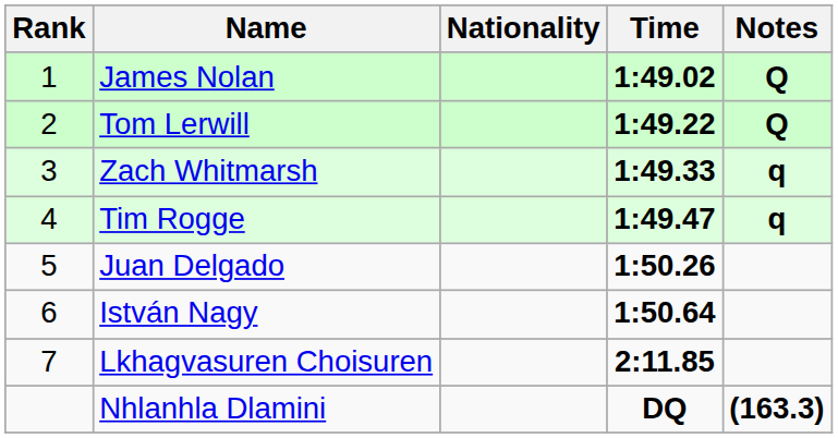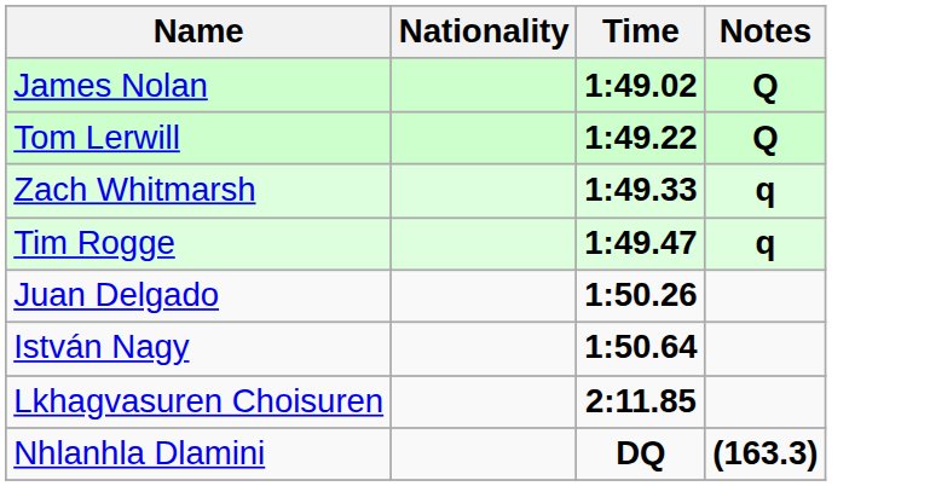 <table class="wikitable sortable" style="text-align:center">
 <tr>
-<th>Rank</th>
 <th>Name</th>
 <th>Nationality</th>
 <th>Time</th>
 <th>Notes</th>
 </tr>
 <tr bgcolor=ccffcc>
-<td>1</td>
 <td align=left><a href='#'>James Nolan</a></td>
 <td align=left></td>
 <td><strong>1:49.02</strong></td>
 <td><strong>Q</strong></td>
 </tr>
 <tr bgcolor=ccffcc>
-<td>2</td>
 <td align=left><a href='#'>Tom Lerwill</a></td>
 <td align=left></td>
 <td><strong>1:49.22</strong></td>
 <td><strong>Q</strong></td>
 </tr>
 <tr bgcolor=ddffdd>
-<td>3</td>
 <td align=left><a href='#'>Zach Whitmarsh</a></td>
 <td align=left></td>
 <td><strong>1:49.33</strong></td>
 <td><strong>q</strong></td>
 </tr>
 <tr bgcolor=ddffdd>
-<td>4</td>
 <td align=left><a href='#'>Tim Rogge</a></td>
 <td align=left></td>
 <td><strong>1:49.47</strong></td>
 <td><strong>q</strong></td>
 </tr>
 <tr>
-<td>5</td>
 <td align=left><a href='#'>Juan Delgado</a></td>
 <td align=left></td>
 <td><strong>1:50.26</strong></td>
 <td></td>
 </tr>
 <tr>
-<td>6</td>
 <td align=left><a href='#'>István Nagy</a></td>
 <td align=left></td>
 <td><strong>1:50.64</strong></td>
 <td></td>
 </tr>
 <tr>
-<td>7</td>
 <td align=left><a href='#'>Lkhagvasuren Choisuren</a></td>
 <td align=left></td>
 <td><strong>2:11.85</strong></td>
 <td></td>
 </tr>
 <tr>
-<td></td>
 <td align=left><a href='#'>Nhlanhla Dlamini</a></td>
 <td align=left></td>
 <td><strong>DQ</strong></td>
 <td><strong>(163.3)</strong></td>
 </tr>
 </table>
